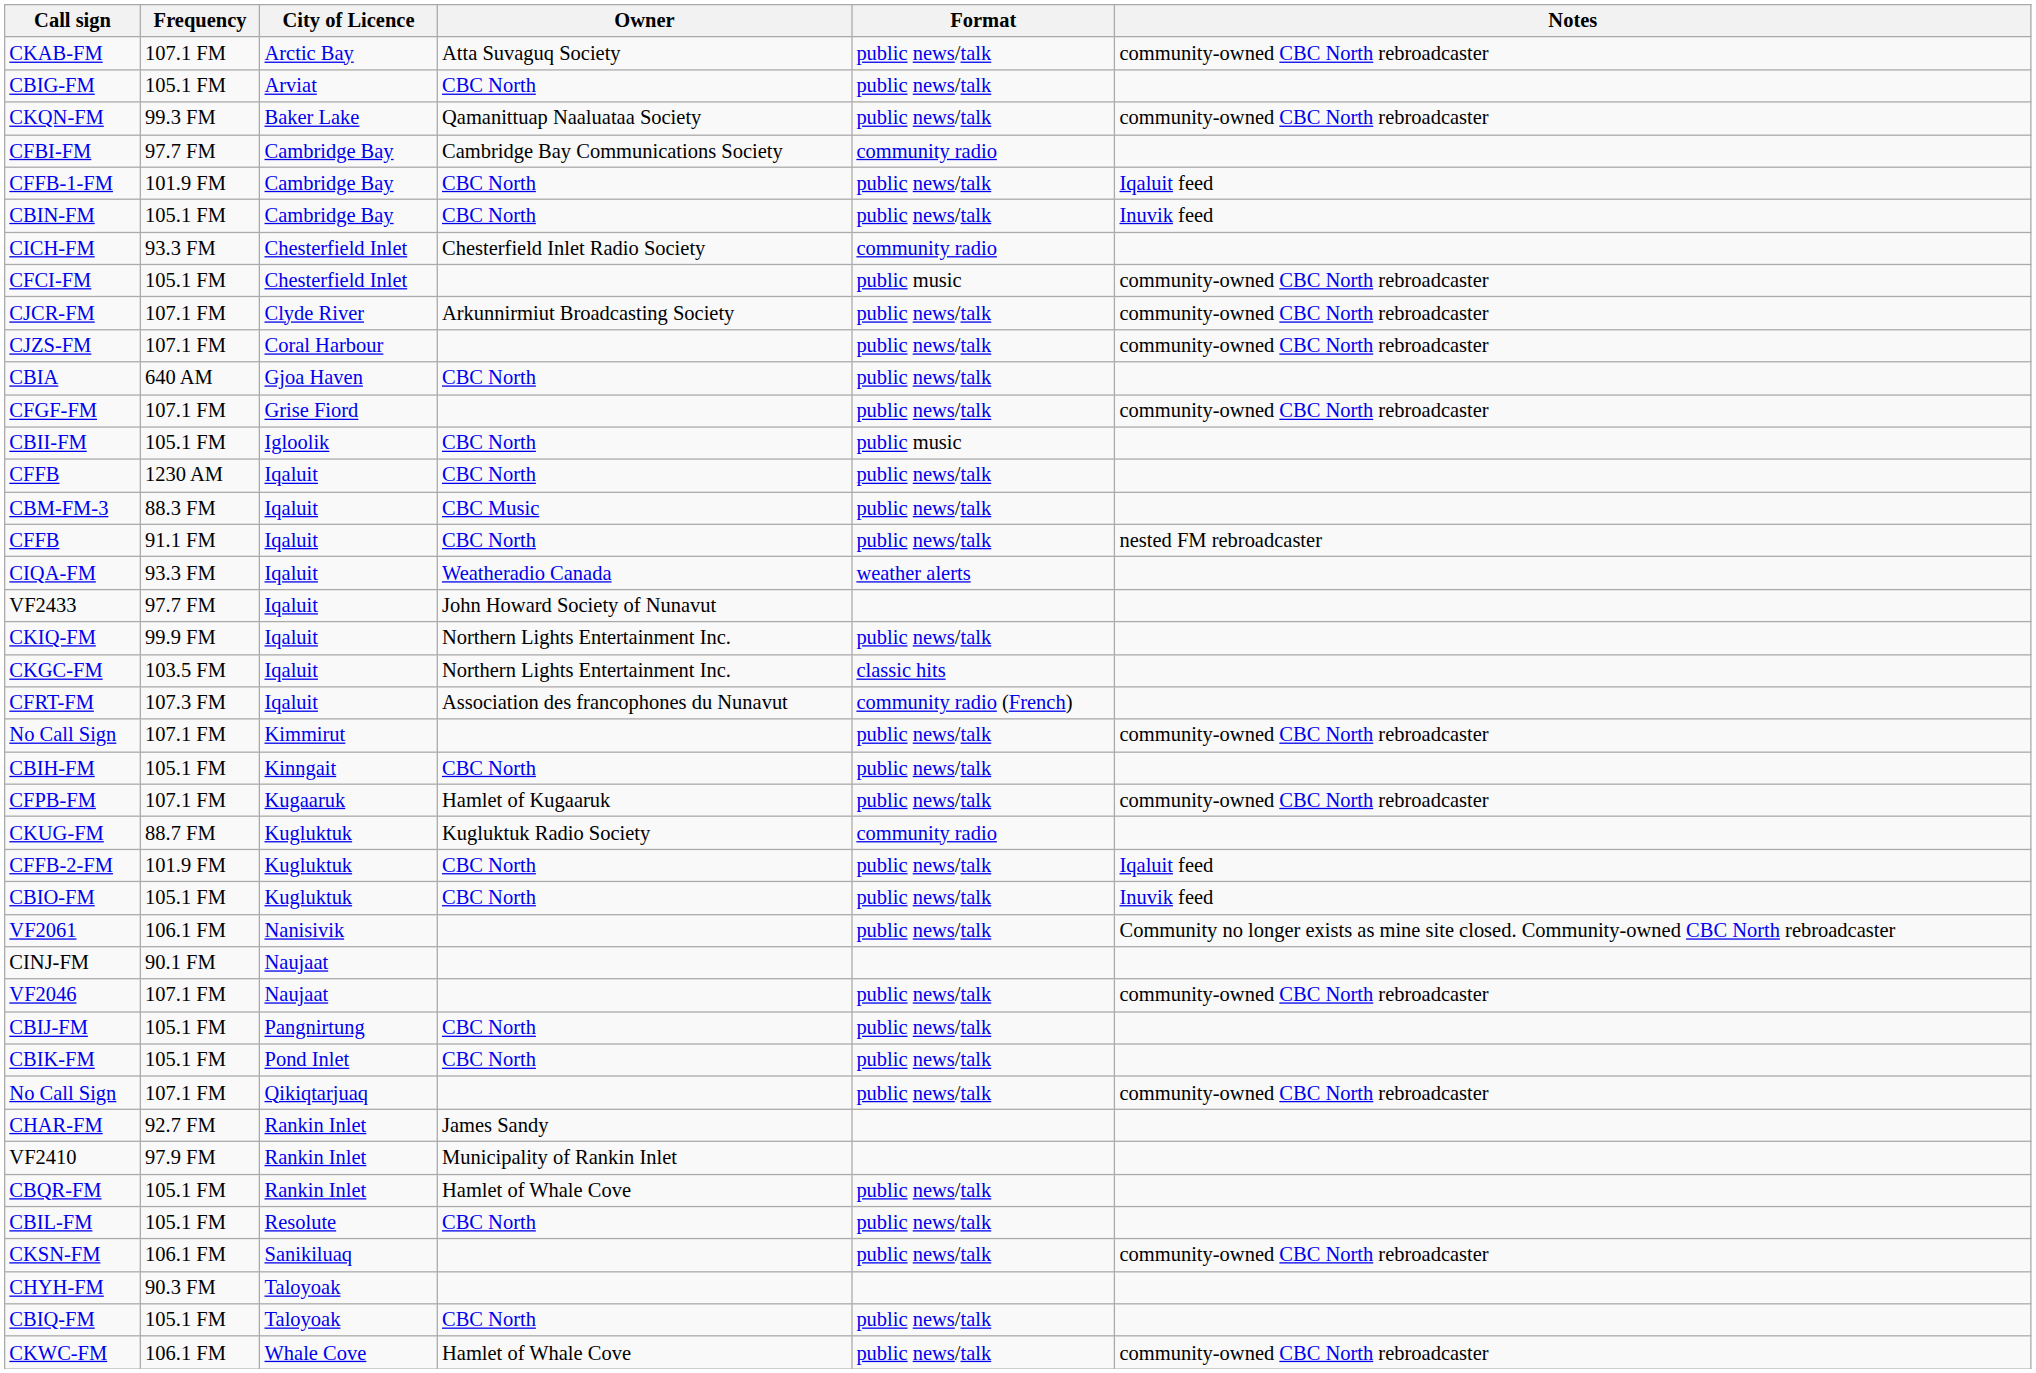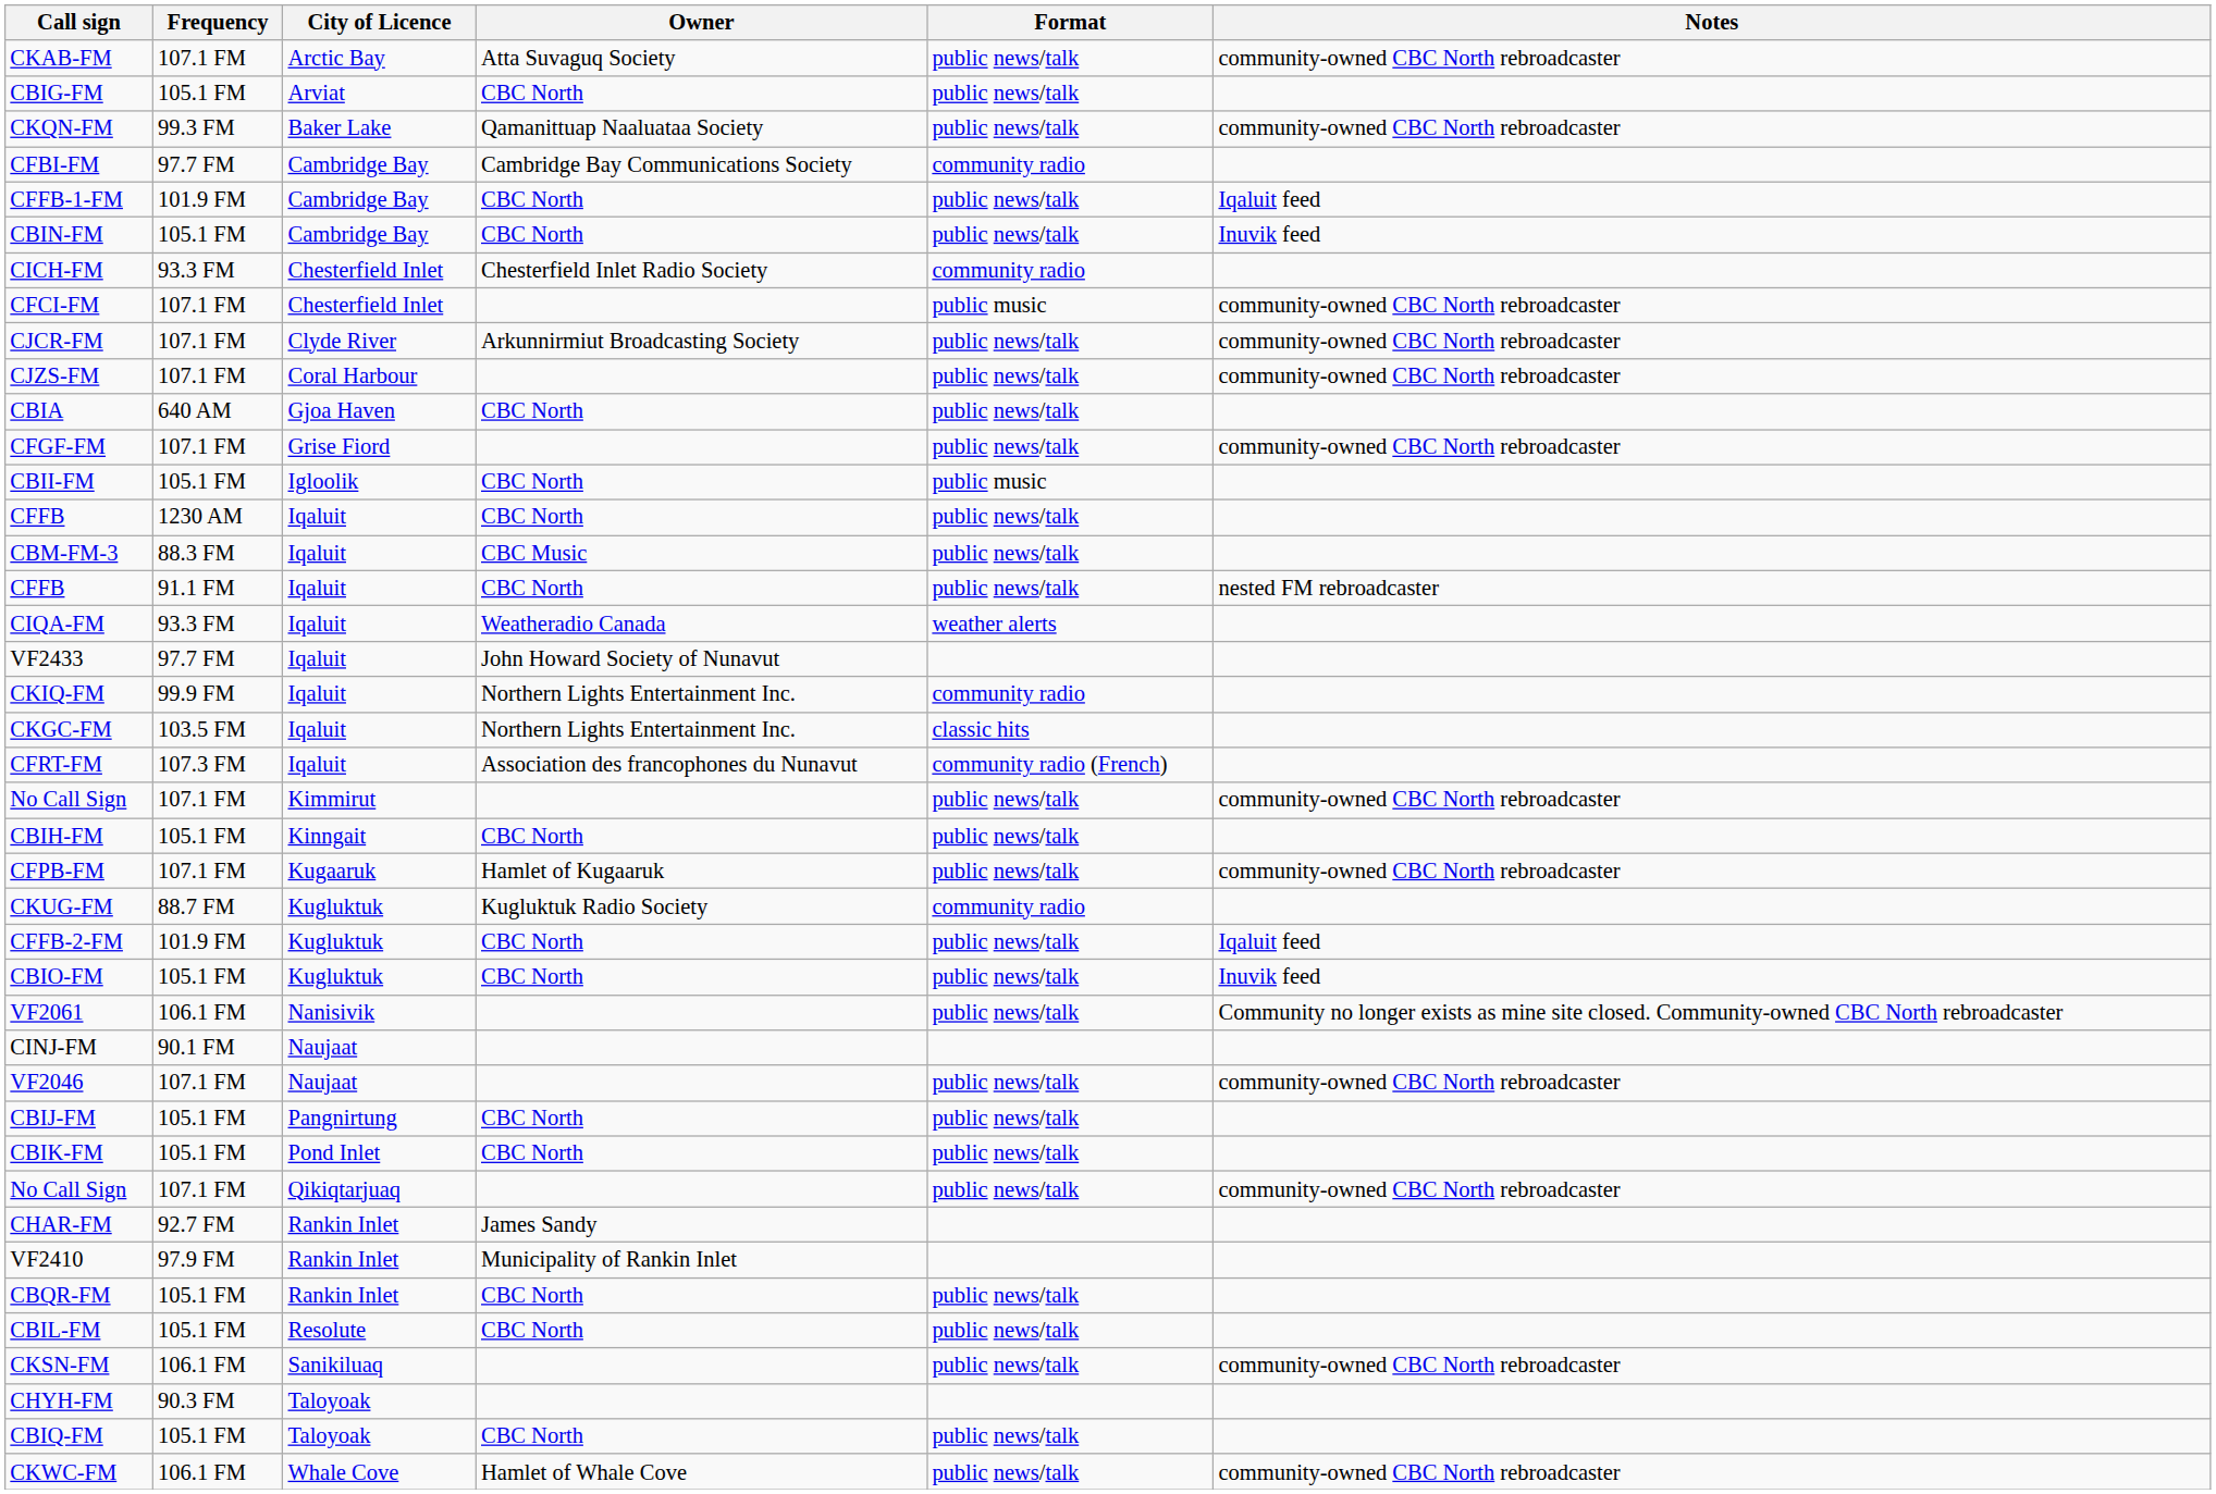 <table class="wikitable sortable" width="100%">
 <tr>
 <th>Call sign</th>
 <th data-sort-type="number">Frequency</th>
 <th>City of Licence</th>
 <th>Owner</th>
 <th>Format</th>
 <th>Notes</th>
 </tr>
 <tr>
 <td><a href='#'>CKAB-FM</a></td>
 <td>107.1 FM</td>
 <td><a href='#'>Arctic Bay</a></td>
 <td>Atta Suvaguq Society</td>
 <td><a href='#'>public</a> <a href='#'>news</a>/<a href='#'>talk</a></td>
 <td>community-owned <a href='#'>CBC North</a> rebroadcaster</td>
 </tr>
 <tr>
 <td><a href='#'>CBIG-FM</a></td>
 <td>105.1 FM</td>
 <td><a href='#'>Arviat</a></td>
 <td><a href='#'>CBC North</a></td>
 <td><a href='#'>public</a> <a href='#'>news</a>/<a href='#'>talk</a></td>
 <td></td>
 </tr>
 <tr>
 <td><a href='#'>CKQN-FM</a></td>
 <td>99.3 FM</td>
 <td><a href='#'>Baker Lake</a></td>
 <td>Qamanittuap Naaluataa Society</td>
 <td><a href='#'>public</a> <a href='#'>news</a>/<a href='#'>talk</a></td>
 <td>community-owned <a href='#'>CBC North</a> rebroadcaster</td>
 </tr>
 <tr>
 <td><a href='#'>CFBI-FM</a></td>
 <td>97.7 FM</td>
 <td><a href='#'>Cambridge Bay</a></td>
 <td>Cambridge Bay Communications Society</td>
 <td><a href='#'>community radio</a></td>
 <td></td>
 </tr>
 <tr>
 <td><a href='#'>CFFB-1-FM</a></td>
 <td>101.9 FM</td>
 <td><a href='#'>Cambridge Bay</a></td>
 <td><a href='#'>CBC North</a></td>
 <td><a href='#'>public</a> <a href='#'>news</a>/<a href='#'>talk</a></td>
 <td><a href='#'>Iqaluit</a> feed</td>
 </tr>
 <tr>
 <td><a href='#'>CBIN-FM</a></td>
 <td>105.1 FM</td>
 <td><a href='#'>Cambridge Bay</a></td>
 <td><a href='#'>CBC North</a></td>
 <td><a href='#'>public</a> <a href='#'>news</a>/<a href='#'>talk</a></td>
 <td><a href='#'>Inuvik</a> feed</td>
 </tr>
 <tr>
 <td><a href='#'>CICH-FM</a></td>
 <td>93.3 FM</td>
 <td><a href='#'>Chesterfield Inlet</a></td>
 <td>Chesterfield Inlet Radio Society</td>
 <td><a href='#'>community radio</a></td>
 <td></td>
 </tr>
 <tr>
 <td><a href='#'>CFCI-FM</a></td>
-<td>105.1 FM</td>
+<td>107.1 FM</td>
 <td><a href='#'>Chesterfield Inlet</a></td>
 <td></td>
 <td><a href='#'>public</a> music</td>
 <td>community-owned <a href='#'>CBC North</a> rebroadcaster</td>
 </tr>
 <tr>
 <td><a href='#'>CJCR-FM</a></td>
 <td>107.1 FM</td>
 <td><a href='#'>Clyde River</a></td>
 <td>Arkunnirmiut Broadcasting Society</td>
 <td><a href='#'>public</a> <a href='#'>news</a>/<a href='#'>talk</a></td>
 <td>community-owned <a href='#'>CBC North</a> rebroadcaster</td>
 </tr>
 <tr>
 <td><a href='#'>CJZS-FM</a></td>
 <td>107.1 FM</td>
 <td><a href='#'>Coral Harbour</a></td>
 <td></td>
 <td><a href='#'>public</a> <a href='#'>news</a>/<a href='#'>talk</a></td>
 <td>community-owned <a href='#'>CBC North</a> rebroadcaster</td>
 </tr>
 <tr>
 <td><a href='#'>CBIA</a></td>
 <td>640 AM</td>
 <td><a href='#'>Gjoa Haven</a></td>
 <td><a href='#'>CBC North</a></td>
 <td><a href='#'>public</a> <a href='#'>news</a>/<a href='#'>talk</a></td>
 <td></td>
 </tr>
 <tr>
 <td><a href='#'>CFGF-FM</a></td>
 <td>107.1 FM</td>
 <td><a href='#'>Grise Fiord</a></td>
 <td></td>
 <td><a href='#'>public</a> <a href='#'>news</a>/<a href='#'>talk</a></td>
 <td>community-owned <a href='#'>CBC North</a> rebroadcaster</td>
 </tr>
 <tr>
 <td><a href='#'>CBII-FM</a></td>
 <td>105.1 FM</td>
 <td><a href='#'>Igloolik</a></td>
 <td><a href='#'>CBC North</a></td>
 <td><a href='#'>public</a> music</td>
 <td></td>
 </tr>
 <tr>
 <td><a href='#'>CFFB</a></td>
 <td>1230 AM</td>
 <td><a href='#'>Iqaluit</a></td>
 <td><a href='#'>CBC North</a></td>
 <td><a href='#'>public</a> <a href='#'>news</a>/<a href='#'>talk</a></td>
 <td></td>
 </tr>
 <tr>
 <td><a href='#'>CBM-FM-3</a></td>
 <td>88.3 FM</td>
 <td><a href='#'>Iqaluit</a></td>
 <td><a href='#'>CBC Music</a></td>
 <td><a href='#'>public</a> <a href='#'>news</a>/<a href='#'>talk</a></td>
 <td></td>
 </tr>
 <tr>
 <td><a href='#'>CFFB</a></td>
 <td>91.1 FM</td>
 <td><a href='#'>Iqaluit</a></td>
 <td><a href='#'>CBC North</a></td>
 <td><a href='#'>public</a> <a href='#'>news</a>/<a href='#'>talk</a></td>
 <td>nested FM rebroadcaster</td>
 </tr>
 <tr>
 <td><a href='#'>CIQA-FM</a></td>
 <td>93.3 FM</td>
 <td><a href='#'>Iqaluit</a></td>
 <td><a href='#'>Weatheradio Canada</a></td>
 <td><a href='#'>weather alerts</a></td>
 <td></td>
 </tr>
 <tr>
 <td>VF2433</td>
 <td>97.7 FM</td>
 <td><a href='#'>Iqaluit</a></td>
 <td>John Howard Society of Nunavut</td>
 <td></td>
 <td></td>
 </tr>
 <tr>
 <td><a href='#'>CKIQ-FM</a></td>
 <td>99.9 FM</td>
 <td><a href='#'>Iqaluit</a></td>
 <td>Northern Lights Entertainment Inc.</td>
-<td><a href='#'>public</a> <a href='#'>news</a>/<a href='#'>talk</a></td>
+<td><a href='#'>community radio</a></td>
 <td></td>
 </tr>
 <tr>
 <td><a href='#'>CKGC-FM</a></td>
 <td>103.5 FM</td>
 <td><a href='#'>Iqaluit</a></td>
 <td>Northern Lights Entertainment Inc.</td>
 <td><a href='#'>classic hits</a></td>
 <td></td>
 </tr>
 <tr>
 <td><a href='#'>CFRT-FM</a></td>
 <td>107.3 FM</td>
 <td><a href='#'>Iqaluit</a></td>
 <td>Association des francophones du Nunavut</td>
 <td><a href='#'>community radio</a> (<a href='#'>French</a>)</td>
 <td></td>
 </tr>
 <tr>
 <td><a href='#'>No Call Sign</a></td>
 <td>107.1 FM</td>
 <td><a href='#'>Kimmirut</a></td>
 <td></td>
 <td><a href='#'>public</a> <a href='#'>news</a>/<a href='#'>talk</a></td>
 <td>community-owned <a href='#'>CBC North</a> rebroadcaster</td>
 </tr>
 <tr>
 <td><a href='#'>CBIH-FM</a></td>
 <td>105.1 FM</td>
 <td><a href='#'>Kinngait</a></td>
 <td><a href='#'>CBC North</a></td>
 <td><a href='#'>public</a> <a href='#'>news</a>/<a href='#'>talk</a></td>
 <td></td>
 </tr>
 <tr>
 <td><a href='#'>CFPB-FM</a></td>
 <td>107.1 FM</td>
 <td><a href='#'>Kugaaruk</a></td>
 <td>Hamlet of Kugaaruk</td>
 <td><a href='#'>public</a> <a href='#'>news</a>/<a href='#'>talk</a></td>
 <td>community-owned <a href='#'>CBC North</a> rebroadcaster</td>
 </tr>
 <tr>
 <td><a href='#'>CKUG-FM</a></td>
 <td>88.7 FM</td>
 <td><a href='#'>Kugluktuk</a></td>
 <td>Kugluktuk Radio Society</td>
 <td><a href='#'>community radio</a></td>
 <td></td>
 </tr>
 <tr>
 <td><a href='#'>CFFB-2-FM</a></td>
 <td>101.9 FM</td>
 <td><a href='#'>Kugluktuk</a></td>
 <td><a href='#'>CBC North</a></td>
 <td><a href='#'>public</a> <a href='#'>news</a>/<a href='#'>talk</a></td>
 <td><a href='#'>Iqaluit</a> feed</td>
 </tr>
 <tr>
 <td><a href='#'>CBIO-FM</a></td>
 <td>105.1 FM</td>
 <td><a href='#'>Kugluktuk</a></td>
 <td><a href='#'>CBC North</a></td>
 <td><a href='#'>public</a> <a href='#'>news</a>/<a href='#'>talk</a></td>
 <td><a href='#'>Inuvik</a> feed</td>
 </tr>
 <tr>
 <td><a href='#'>VF2061</a></td>
 <td>106.1 FM</td>
 <td><a href='#'>Nanisivik</a></td>
 <td></td>
 <td><a href='#'>public</a> <a href='#'>news</a>/<a href='#'>talk</a></td>
 <td>Community no longer exists as mine site closed. Community-owned <a href='#'>CBC North</a> rebroadcaster</td>
 </tr>
 <tr>
 <td>CINJ-FM</td>
 <td>90.1 FM</td>
 <td><a href='#'>Naujaat</a></td>
 <td></td>
 <td></td>
 <td></td>
 </tr>
 <tr>
 <td><a href='#'>VF2046</a></td>
 <td>107.1 FM</td>
 <td><a href='#'>Naujaat</a></td>
 <td></td>
 <td><a href='#'>public</a> <a href='#'>news</a>/<a href='#'>talk</a></td>
 <td>community-owned <a href='#'>CBC North</a> rebroadcaster</td>
 </tr>
 <tr>
 <td><a href='#'>CBIJ-FM</a></td>
 <td>105.1 FM</td>
 <td><a href='#'>Pangnirtung</a></td>
 <td><a href='#'>CBC North</a></td>
 <td><a href='#'>public</a> <a href='#'>news</a>/<a href='#'>talk</a></td>
 <td></td>
 </tr>
 <tr>
 <td><a href='#'>CBIK-FM</a></td>
 <td>105.1 FM</td>
 <td><a href='#'>Pond Inlet</a></td>
 <td><a href='#'>CBC North</a></td>
 <td><a href='#'>public</a> <a href='#'>news</a>/<a href='#'>talk</a></td>
 <td></td>
 </tr>
 <tr>
 <td><a href='#'>No Call Sign</a></td>
 <td>107.1 FM</td>
 <td><a href='#'>Qikiqtarjuaq</a></td>
 <td></td>
 <td><a href='#'>public</a> <a href='#'>news</a>/<a href='#'>talk</a></td>
 <td>community-owned <a href='#'>CBC North</a> rebroadcaster</td>
 </tr>
 <tr>
 <td><a href='#'>CHAR-FM</a></td>
 <td>92.7 FM</td>
 <td><a href='#'>Rankin Inlet</a></td>
 <td>James Sandy</td>
 <td></td>
 <td></td>
 </tr>
 <tr>
 <td>VF2410</td>
 <td>97.9 FM</td>
 <td><a href='#'>Rankin Inlet</a></td>
 <td>Municipality of Rankin Inlet</td>
 <td></td>
 <td></td>
 </tr>
 <tr>
 <td><a href='#'>CBQR-FM</a></td>
 <td>105.1 FM</td>
 <td><a href='#'>Rankin Inlet</a></td>
-<td>Hamlet of Whale Cove</td>
+<td><a href='#'>CBC North</a></td>
 <td><a href='#'>public</a> <a href='#'>news</a>/<a href='#'>talk</a></td>
 <td></td>
 </tr>
 <tr>
 <td><a href='#'>CBIL-FM</a></td>
 <td>105.1 FM</td>
 <td><a href='#'>Resolute</a></td>
 <td><a href='#'>CBC North</a></td>
 <td><a href='#'>public</a> <a href='#'>news</a>/<a href='#'>talk</a></td>
 <td></td>
 </tr>
 <tr>
 <td><a href='#'>CKSN-FM</a></td>
 <td>106.1 FM</td>
 <td><a href='#'>Sanikiluaq</a></td>
 <td></td>
 <td><a href='#'>public</a> <a href='#'>news</a>/<a href='#'>talk</a></td>
 <td>community-owned <a href='#'>CBC North</a> rebroadcaster</td>
 </tr>
 <tr>
 <td><a href='#'>CHYH-FM</a></td>
 <td>90.3 FM</td>
 <td><a href='#'>Taloyoak</a></td>
 <td></td>
 <td></td>
 <td></td>
 </tr>
 <tr>
 <td><a href='#'>CBIQ-FM</a></td>
 <td>105.1 FM</td>
 <td><a href='#'>Taloyoak</a></td>
 <td><a href='#'>CBC North</a></td>
 <td><a href='#'>public</a> <a href='#'>news</a>/<a href='#'>talk</a></td>
 <td></td>
 </tr>
 <tr>
 <td><a href='#'>CKWC-FM</a></td>
 <td>106.1 FM</td>
 <td><a href='#'>Whale Cove</a></td>
 <td>Hamlet of Whale Cove</td>
 <td><a href='#'>public</a> <a href='#'>news</a>/<a href='#'>talk</a></td>
 <td>community-owned <a href='#'>CBC North</a> rebroadcaster</td>
 </tr>
 </table>
